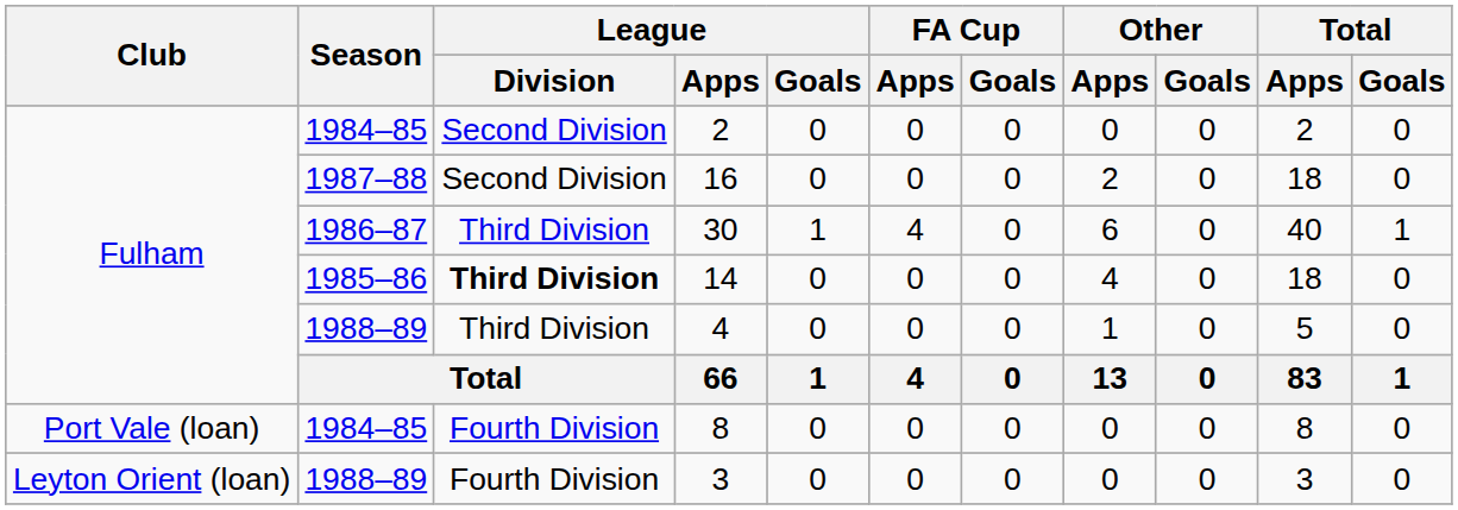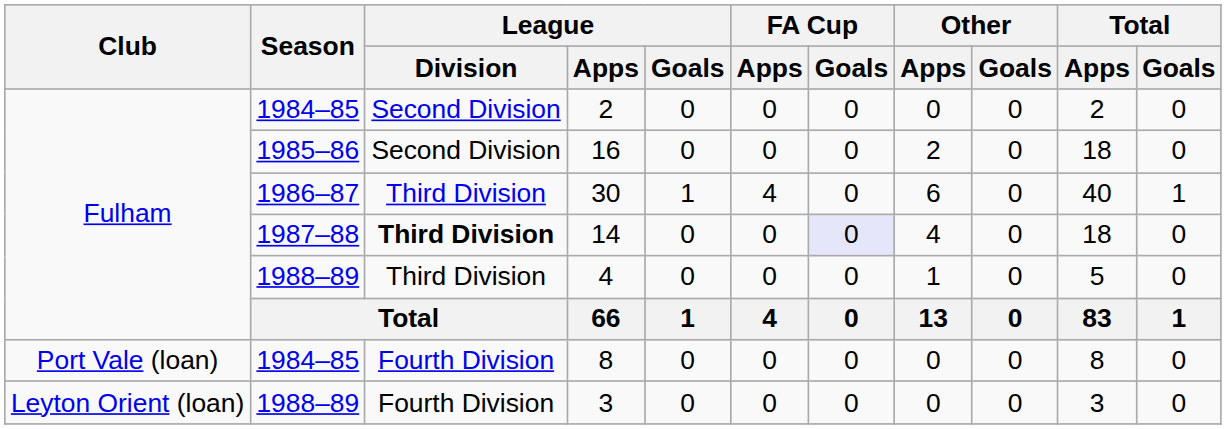 <table class="wikitable" style="text-align: center;">
 <tr>
 <th rowspan="2">Club</th>
 <th rowspan="2">Season</th>
 <th colspan="3">League</th>
 <th colspan="2">FA Cup</th>
 <th colspan="2">Other</th>
 <th colspan="2">Total</th>
 </tr>
 <tr>
 <th>Division</th>
 <th>Apps</th>
 <th>Goals</th>
 <th>Apps</th>
 <th>Goals</th>
 <th>Apps</th>
 <th>Goals</th>
 <th>Apps</th>
 <th>Goals</th>
 </tr>
 <tr>
 <td rowspan="6"><a href='#'>Fulham</a></td>
 <td><a href='#'>1984–85</a></td>
 <td><a href='#'>Second Division</a></td>
 <td>2</td>
 <td>0</td>
 <td>0</td>
 <td>0</td>
 <td>0</td>
 <td>0</td>
 <td>2</td>
 <td>0</td>
 </tr>
 <tr>
-<td><a href='#'>1987–88</a></td>
+<td><a href='#'>1985–86</a></td>
 <td>Second Division</td>
 <td>16</td>
 <td>0</td>
 <td>0</td>
 <td>0</td>
 <td>2</td>
 <td>0</td>
 <td>18</td>
 <td>0</td>
 </tr>
 <tr>
 <td><a href='#'>1986–87</a></td>
 <td><a href='#'>Third Division</a></td>
 <td>30</td>
 <td>1</td>
 <td>4</td>
 <td>0</td>
 <td>6</td>
 <td>0</td>
 <td>40</td>
 <td>1</td>
 </tr>
 <tr>
-<td><a href='#'>1985–86</a></td>
+<td><a href='#'>1987–88</a></td>
 <td><strong>Third Division</strong></td>
 <td>14</td>
 <td>0</td>
 <td>0</td>
-<td>0</td>
+<td style="background: lavender;">0</td>
 <td>4</td>
 <td>0</td>
 <td>18</td>
 <td>0</td>
 </tr>
 <tr>
 <td><a href='#'>1988–89</a></td>
 <td>Third Division</td>
 <td>4</td>
 <td>0</td>
 <td>0</td>
 <td>0</td>
 <td>1</td>
 <td>0</td>
 <td>5</td>
 <td>0</td>
 </tr>
 <tr>
 <th colspan="2">Total</th>
 <th>66</th>
 <th>1</th>
 <th>4</th>
 <th>0</th>
 <th>13</th>
 <th>0</th>
 <th>83</th>
 <th>1</th>
 </tr>
 <tr>
 <td><a href='#'>Port Vale</a> (loan)</td>
 <td><a href='#'>1984–85</a></td>
 <td><a href='#'>Fourth Division</a></td>
 <td>8</td>
 <td>0</td>
 <td>0</td>
 <td>0</td>
 <td>0</td>
 <td>0</td>
 <td>8</td>
 <td>0</td>
 </tr>
 <tr>
 <td><a href='#'>Leyton Orient</a> (loan)</td>
 <td><a href='#'>1988–89</a></td>
 <td>Fourth Division</td>
 <td>3</td>
 <td>0</td>
 <td>0</td>
 <td>0</td>
 <td>0</td>
 <td>0</td>
 <td>3</td>
 <td>0</td>
 </tr>
 </table>
